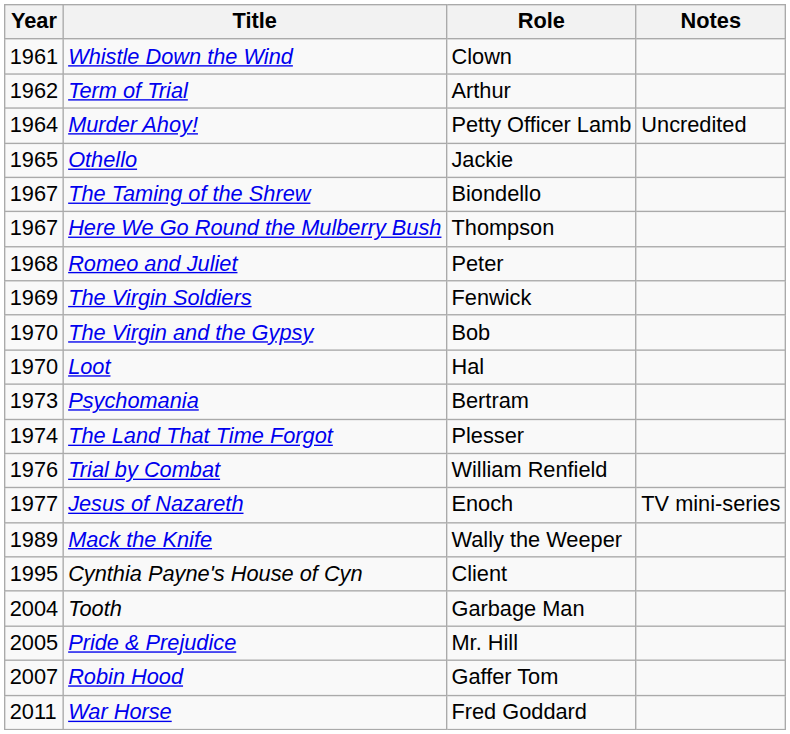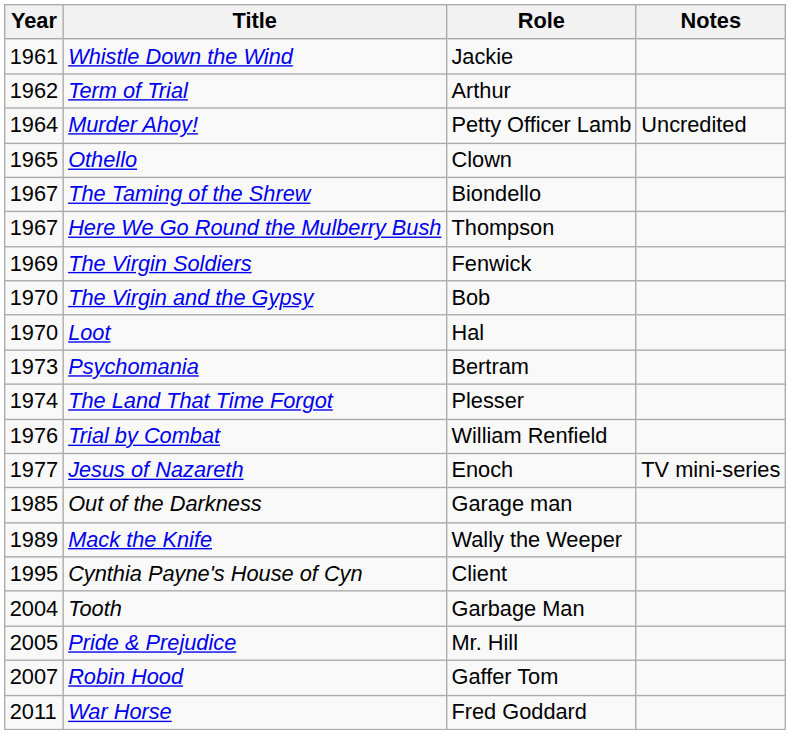 <table class="wikitable">
 <tr>
 <th>Year</th>
 <th>Title</th>
 <th>Role</th>
 <th>Notes</th>
 </tr>
 <tr>
 <td>1961</td>
 <td><em><a href='#'>Whistle Down the Wind</a></em></td>
-<td>Clown</td>
+<td>Jackie</td>
 <td></td>
 </tr>
 <tr>
 <td>1962</td>
 <td><em><a href='#'>Term of Trial</a></em></td>
 <td>Arthur</td>
 <td></td>
 </tr>
 <tr>
 <td>1964</td>
 <td><em><a href='#'>Murder Ahoy!</a></em></td>
 <td>Petty Officer Lamb</td>
 <td>Uncredited</td>
 </tr>
 <tr>
 <td>1965</td>
 <td><em><a href='#'>Othello</a></em></td>
-<td>Jackie</td>
+<td>Clown</td>
 <td></td>
 </tr>
 <tr>
 <td>1967</td>
 <td><em><a href='#'>The Taming of the Shrew</a></em></td>
 <td>Biondello</td>
 <td></td>
 </tr>
 <tr>
 <td>1967</td>
 <td><em><a href='#'>Here We Go Round the Mulberry Bush</a></em></td>
 <td>Thompson</td>
-<td></td>
-</tr>
-<tr>
-<td>1968</td>
-<td><em><a href='#'>Romeo and Juliet</a></em></td>
-<td>Peter</td>
 <td></td>
 </tr>
 <tr>
 <td>1969</td>
 <td><em><a href='#'>The Virgin Soldiers</a></em></td>
 <td>Fenwick</td>
 <td></td>
 </tr>
 <tr>
 <td>1970</td>
 <td><em><a href='#'>The Virgin and the Gypsy</a></em></td>
 <td>Bob</td>
 <td></td>
 </tr>
 <tr>
 <td>1970</td>
 <td><em><a href='#'>Loot</a></em></td>
 <td>Hal</td>
 <td></td>
 </tr>
 <tr>
 <td>1973</td>
 <td><em><a href='#'>Psychomania</a></em></td>
 <td>Bertram</td>
 <td></td>
 </tr>
 <tr>
 <td>1974</td>
 <td><em><a href='#'>The Land That Time Forgot</a></em></td>
 <td>Plesser</td>
 <td></td>
 </tr>
 <tr>
 <td>1976</td>
 <td><em><a href='#'>Trial by Combat</a></em></td>
 <td>William Renfield</td>
 <td></td>
 </tr>
 <tr>
 <td>1977</td>
 <td><em><a href='#'>Jesus of Nazareth</a></em></td>
 <td>Enoch</td>
 <td>TV mini-series</td>
 </tr>
 <tr>
+<td>1985</td>
+<td><em>Out of the Darkness</em></td>
+<td>Garage man</td>
+<td></td>
+</tr>
+<tr>
 <td>1989</td>
 <td><em><a href='#'>Mack the Knife</a></em></td>
 <td>Wally the Weeper</td>
 <td></td>
 </tr>
 <tr>
 <td>1995</td>
 <td><em>Cynthia Payne's House of Cyn</em></td>
 <td>Client</td>
 <td></td>
 </tr>
 <tr>
 <td>2004</td>
 <td><em>Tooth</em></td>
 <td>Garbage Man</td>
 <td></td>
 </tr>
 <tr>
 <td>2005</td>
 <td><em><a href='#'>Pride & Prejudice</a></em></td>
 <td>Mr. Hill</td>
 <td></td>
 </tr>
 <tr>
 <td>2007</td>
 <td><em><a href='#'>Robin Hood</a></em></td>
 <td>Gaffer Tom</td>
 <td></td>
 </tr>
 <tr>
 <td>2011</td>
 <td><em><a href='#'>War Horse</a></em></td>
 <td>Fred Goddard</td>
 <td></td>
 </tr>
 </table>
